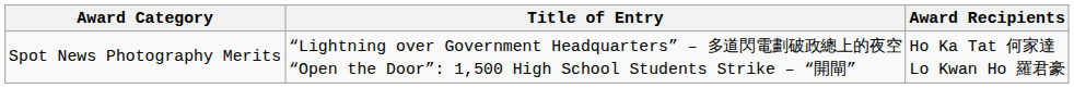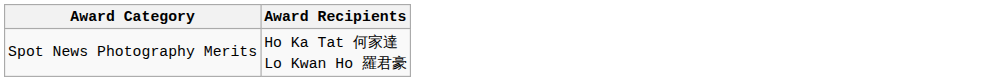 <table class="wikitable">
 <tr>
 <th>Award Category</th>
-<th>Title of Entry</th>
 <th>Award Recipients</th>
 </tr>
 <tr>
 <td>Spot News Photography Merits</td>
-<td>“Lightning over Government Headquarters” – 多道閃電劃破政總上的夜空<br>“Open the Door”: 1,500 High School Students Strike – “開閘”</td>
 <td>Ho Ka Tat 何家達<br>Lo Kwan Ho 羅君豪</td>
 </tr>
 </table>
